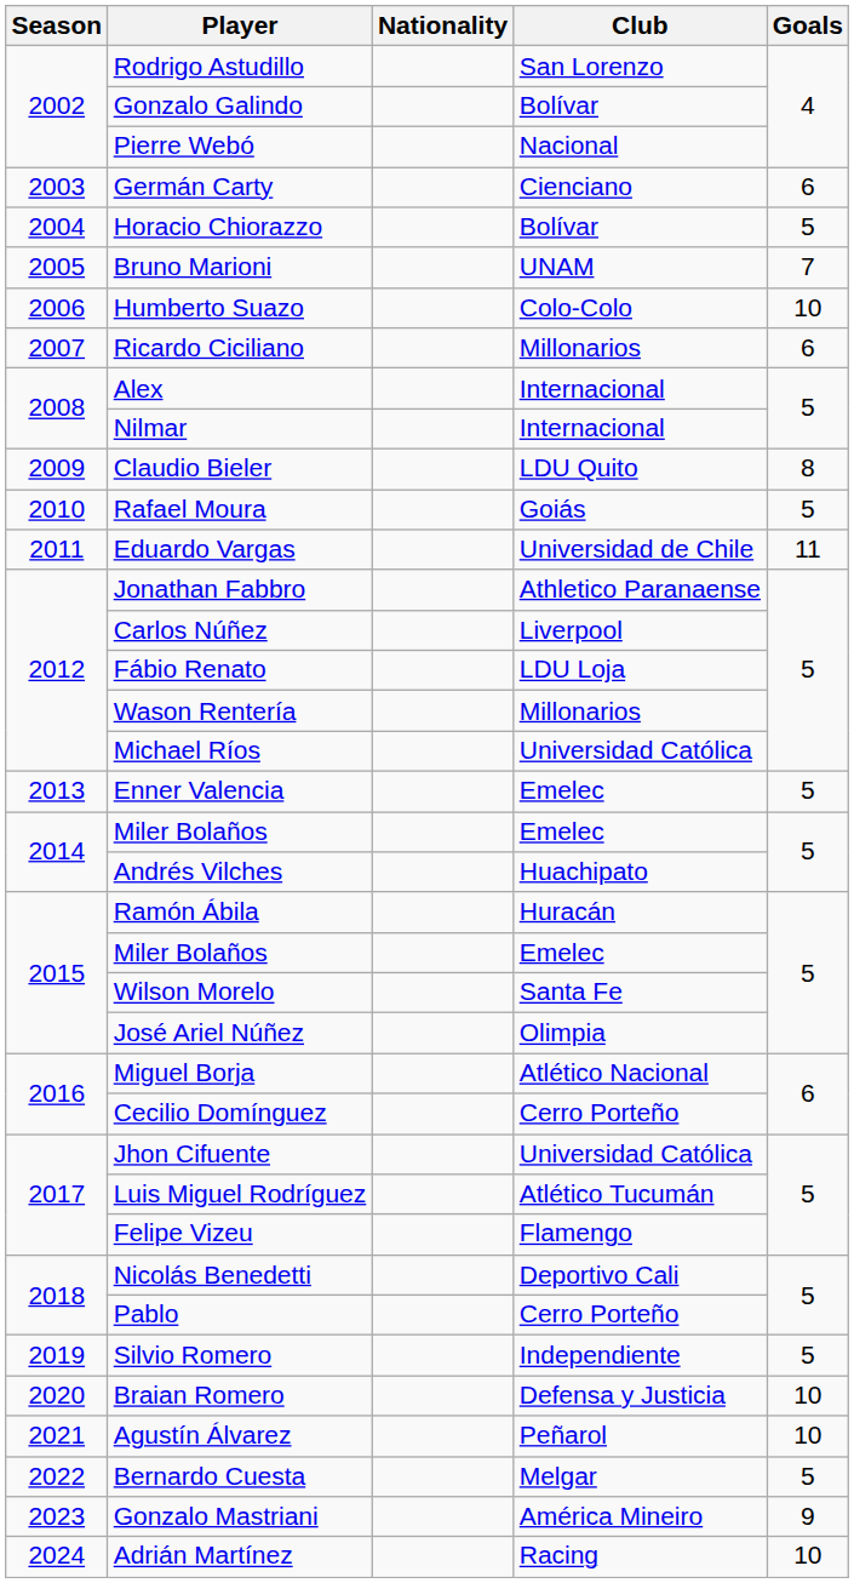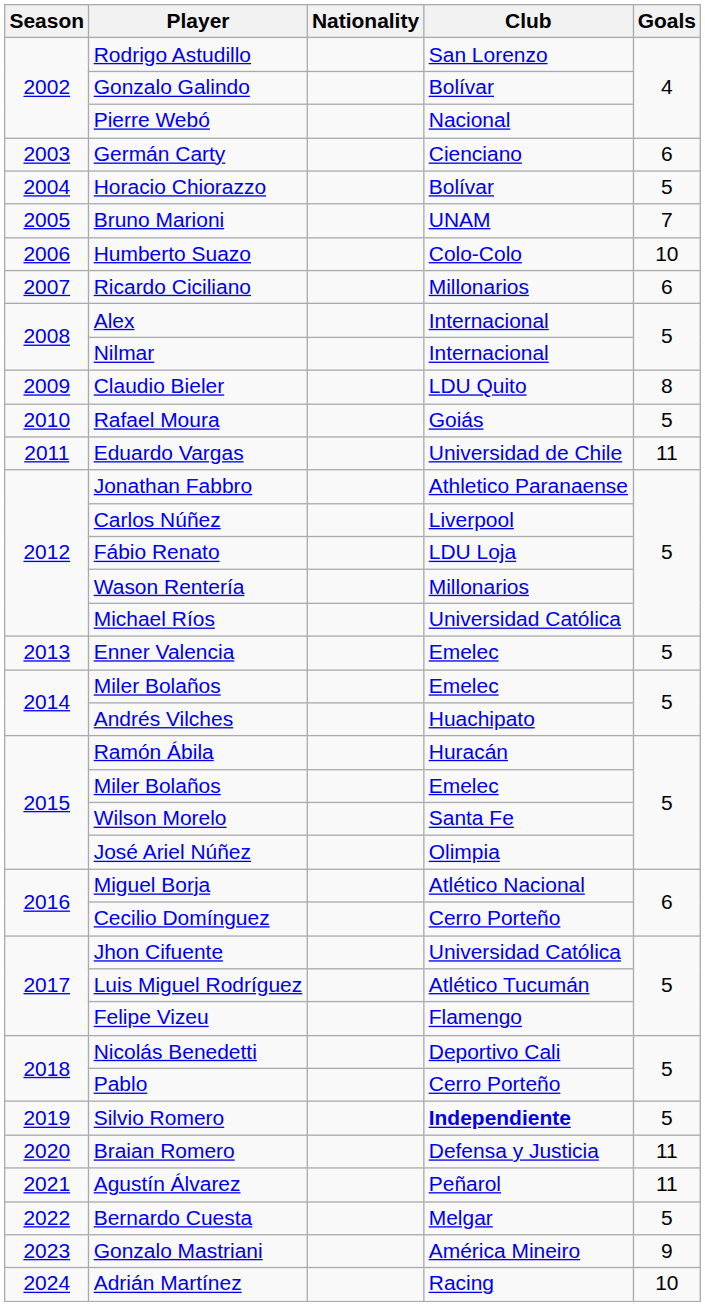 <table class="wikitable sortable">
 <tr>
 <th>Season</th>
 <th>Player</th>
 <th>Nationality</th>
 <th>Club</th>
 <th>Goals</th>
 </tr>
 <tr>
 <td rowspan=3 align=center><a href='#'>2002</a></td>
 <td><a href='#'>Rodrigo Astudillo</a></td>
 <td></td>
 <td> <a href='#'>San Lorenzo</a></td>
 <td rowspan=3 align=center>4</td>
 </tr>
 <tr>
 <td><a href='#'>Gonzalo Galindo</a></td>
 <td></td>
 <td> <a href='#'>Bolívar</a></td>
 </tr>
 <tr>
 <td><a href='#'>Pierre Webó</a></td>
 <td></td>
 <td> <a href='#'>Nacional</a></td>
 </tr>
 <tr>
 <td align=center><a href='#'>2003</a></td>
 <td><a href='#'>Germán Carty</a></td>
 <td></td>
 <td> <a href='#'>Cienciano</a></td>
 <td align=center>6</td>
 </tr>
 <tr>
 <td align=center><a href='#'>2004</a></td>
 <td><a href='#'>Horacio Chiorazzo</a></td>
 <td></td>
 <td> <a href='#'>Bolívar</a></td>
 <td align=center>5</td>
 </tr>
 <tr>
 <td align=center><a href='#'>2005</a></td>
 <td><a href='#'>Bruno Marioni</a></td>
 <td></td>
 <td> <a href='#'>UNAM</a></td>
 <td align=center>7</td>
 </tr>
 <tr>
 <td align=center><a href='#'>2006</a></td>
 <td><a href='#'>Humberto Suazo</a></td>
 <td></td>
 <td> <a href='#'>Colo-Colo</a></td>
 <td align=center>10</td>
 </tr>
 <tr>
 <td align=center><a href='#'>2007</a></td>
 <td><a href='#'>Ricardo Ciciliano</a></td>
 <td></td>
 <td> <a href='#'>Millonarios</a></td>
 <td align=center>6</td>
 </tr>
 <tr>
 <td rowspan=2 align=center><a href='#'>2008</a></td>
 <td><a href='#'>Alex</a></td>
 <td></td>
 <td> <a href='#'>Internacional</a></td>
 <td rowspan=2 align=center>5</td>
 </tr>
 <tr>
 <td><a href='#'>Nilmar</a></td>
 <td></td>
 <td> <a href='#'>Internacional</a></td>
 </tr>
 <tr>
 <td align=center><a href='#'>2009</a></td>
 <td><a href='#'>Claudio Bieler</a></td>
 <td></td>
 <td> <a href='#'>LDU Quito</a></td>
 <td align=center>8</td>
 </tr>
 <tr>
 <td align=center><a href='#'>2010</a></td>
 <td><a href='#'>Rafael Moura</a></td>
 <td></td>
 <td> <a href='#'>Goiás</a></td>
 <td align=center>5</td>
 </tr>
 <tr>
 <td align=center><a href='#'>2011</a></td>
 <td><a href='#'>Eduardo Vargas</a></td>
 <td></td>
 <td> <a href='#'>Universidad de Chile</a></td>
 <td align=center>11</td>
 </tr>
 <tr>
 <td rowspan=5 align=center><a href='#'>2012</a></td>
 <td><a href='#'>Jonathan Fabbro</a></td>
 <td></td>
 <td> <a href='#'>Athletico Paranaense</a></td>
 <td rowspan=5 align=center>5</td>
 </tr>
 <tr>
 <td><a href='#'>Carlos Núñez</a></td>
 <td></td>
 <td> <a href='#'>Liverpool</a></td>
 </tr>
 <tr>
 <td><a href='#'>Fábio Renato</a></td>
 <td></td>
 <td> <a href='#'>LDU Loja</a></td>
 </tr>
 <tr>
 <td><a href='#'>Wason Rentería</a></td>
 <td></td>
 <td> <a href='#'>Millonarios</a></td>
 </tr>
 <tr>
 <td><a href='#'>Michael Ríos</a></td>
 <td></td>
 <td> <a href='#'>Universidad Católica</a></td>
 </tr>
 <tr>
 <td align=center><a href='#'>2013</a></td>
 <td><a href='#'>Enner Valencia</a></td>
 <td></td>
 <td> <a href='#'>Emelec</a></td>
 <td align=center>5</td>
 </tr>
 <tr>
 <td rowspan=2 align=center><a href='#'>2014</a></td>
 <td><a href='#'>Miler Bolaños</a></td>
 <td></td>
 <td> <a href='#'>Emelec</a></td>
 <td rowspan=2 align=center>5</td>
 </tr>
 <tr>
 <td><a href='#'>Andrés Vilches</a></td>
 <td></td>
 <td> <a href='#'>Huachipato</a></td>
 </tr>
 <tr>
 <td rowspan=4 align=center><a href='#'>2015</a></td>
 <td><a href='#'>Ramón Ábila</a></td>
 <td></td>
 <td> <a href='#'>Huracán</a></td>
 <td rowspan=4 align=center>5</td>
 </tr>
 <tr>
 <td><a href='#'>Miler Bolaños</a></td>
 <td></td>
 <td> <a href='#'>Emelec</a></td>
 </tr>
 <tr>
 <td><a href='#'>Wilson Morelo</a></td>
 <td></td>
 <td> <a href='#'>Santa Fe</a></td>
 </tr>
 <tr>
 <td><a href='#'>José Ariel Núñez</a></td>
 <td></td>
 <td> <a href='#'>Olimpia</a></td>
 </tr>
 <tr>
 <td rowspan=2 align=center><a href='#'>2016</a></td>
 <td><a href='#'>Miguel Borja</a></td>
 <td></td>
 <td> <a href='#'>Atlético Nacional</a></td>
 <td rowspan=2 align=center>6</td>
 </tr>
 <tr>
 <td><a href='#'>Cecilio Domínguez</a></td>
 <td></td>
 <td> <a href='#'>Cerro Porteño</a></td>
 </tr>
 <tr>
 <td rowspan=3 align=center><a href='#'>2017</a></td>
 <td><a href='#'>Jhon Cifuente</a></td>
 <td></td>
 <td> <a href='#'>Universidad Católica</a></td>
 <td rowspan=3 align=center>5</td>
 </tr>
 <tr>
 <td><a href='#'>Luis Miguel Rodríguez</a></td>
 <td></td>
 <td> <a href='#'>Atlético Tucumán</a></td>
 </tr>
 <tr>
 <td><a href='#'>Felipe Vizeu</a></td>
 <td></td>
 <td> <a href='#'>Flamengo</a></td>
 </tr>
 <tr>
 <td rowspan=2 align=center><a href='#'>2018</a></td>
 <td><a href='#'>Nicolás Benedetti</a></td>
 <td></td>
 <td> <a href='#'>Deportivo Cali</a></td>
 <td rowspan=2 align=center>5</td>
 </tr>
 <tr>
 <td><a href='#'>Pablo</a></td>
 <td></td>
 <td> <a href='#'>Cerro Porteño</a></td>
 </tr>
 <tr>
 <td align=center><a href='#'>2019</a></td>
 <td><a href='#'>Silvio Romero</a></td>
 <td></td>
-<td> <a href='#'>Independiente</a></td>
+<td><strong> <a href='#'>Independiente</a></strong></td>
 <td align=center>5</td>
 </tr>
 <tr>
 <td align=center><a href='#'>2020</a></td>
 <td><a href='#'>Braian Romero</a></td>
 <td></td>
 <td> <a href='#'>Defensa y Justicia</a></td>
-<td align=center>10</td>
+<td align=center>11</td>
 </tr>
 <tr>
 <td align=center><a href='#'>2021</a></td>
 <td><a href='#'>Agustín Álvarez</a></td>
 <td></td>
 <td> <a href='#'>Peñarol</a></td>
-<td align=center>10</td>
+<td align=center>11</td>
 </tr>
 <tr>
 <td align=center><a href='#'>2022</a></td>
 <td><a href='#'>Bernardo Cuesta</a></td>
 <td></td>
 <td> <a href='#'>Melgar</a></td>
 <td align=center>5</td>
 </tr>
 <tr>
 <td align=center><a href='#'>2023</a></td>
 <td><a href='#'>Gonzalo Mastriani</a></td>
 <td></td>
 <td> <a href='#'>América Mineiro</a></td>
 <td align=center>9</td>
 </tr>
 <tr>
 <td align=center><a href='#'>2024</a></td>
 <td><a href='#'>Adrián Martínez</a></td>
 <td></td>
 <td> <a href='#'>Racing</a></td>
 <td align=center>10</td>
 </tr>
 </table>
